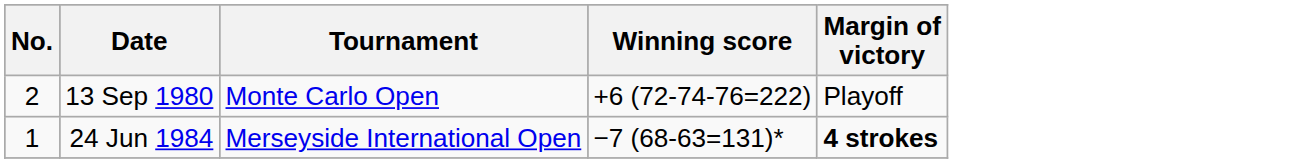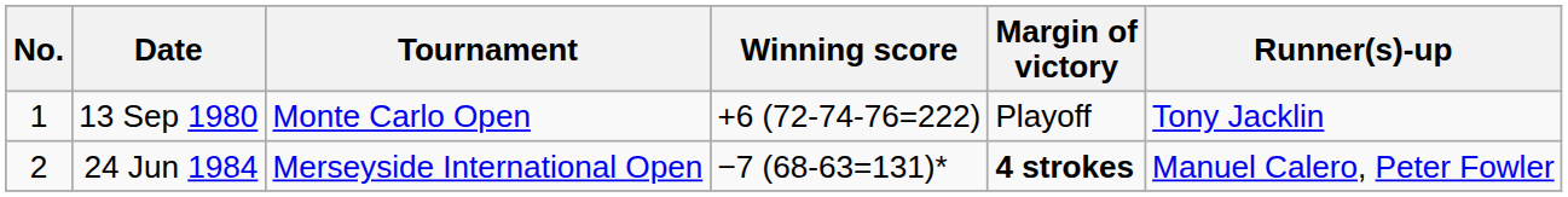 <table class="wikitable" style="font-size:95%;">
 <tr>
 <th>No.</th>
 <th>Date</th>
 <th>Tournament</th>
 <th>Winning score</th>
 <th>Margin of<br>victory</th>
+<th>Runner(s)-up</th>
 </tr>
 <tr>
-<td align=center>2</td>
+<td align=center>1</td>
 <td align=right>13 Sep <a href='#'>1980</a></td>
 <td><a href='#'>Monte Carlo Open</a></td>
 <td>+6 (72-74-76=222)</td>
 <td>Playoff</td>
+<td> <a href='#'>Tony Jacklin</a></td>
 </tr>
 <tr>
-<td align=center>1</td>
+<td align=center>2</td>
 <td align=right>24 Jun <a href='#'>1984</a></td>
 <td><a href='#'>Merseyside International Open</a></td>
 <td>−7 (68-63=131)*</td>
 <td><strong>4 strokes</strong></td>
+<td> <a href='#'>Manuel Calero</a>,  <a href='#'>Peter Fowler</a></td>
 </tr>
 </table>
